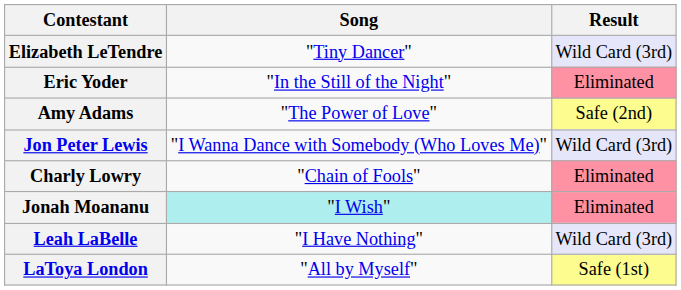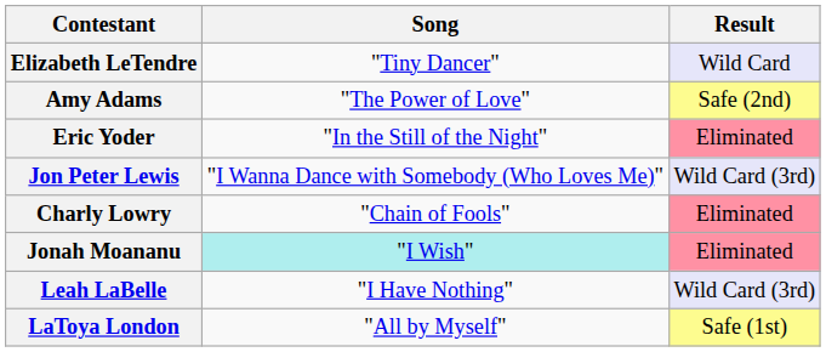 <table class="wikitable" style="text-align:center; line-height:20px;">
 <tr>
 <th scope="col">Contestant</th>
 <th scope="col">Song</th>
 <th scope="col">Result</th>
 </tr>
 <tr>
 <th scope="row">Elizabeth LeTendre</th>
 <td>"<a href='#'>Tiny Dancer</a>"</td>
-<td bgcolor="E6E6FA">Wild Card (3rd)</td>
+<td bgcolor="E6E6FA">Wild Card</td>
+</tr>
+<tr>
+<th scope="row">Amy Adams</th>
+<td>"<a href='#'>The Power of Love</a>"</td>
+<td style="background:#fdfc8f;">Safe (2nd)</td>
 </tr>
 <tr>
 <th scope="row">Eric Yoder</th>
 <td>"<a href='#'>In the Still of the Night</a>"</td>
 <td bgcolor="FF91A4">Eliminated</td>
-</tr>
-<tr>
-<th scope="row">Amy Adams</th>
-<td>"<a href='#'>The Power of Love</a>"</td>
-<td style="background:#fdfc8f;">Safe (2nd)</td>
 </tr>
 <tr>
 <th scope="row"><a href='#'>Jon Peter Lewis</a></th>
 <td>"<a href='#'>I Wanna Dance with Somebody (Who Loves Me)</a>"</td>
 <td bgcolor="E6E6FA">Wild Card (3rd)</td>
 </tr>
 <tr>
 <th scope="row">Charly Lowry</th>
 <td>"<a href='#'>Chain of Fools</a>"</td>
 <td bgcolor="FF91A4">Eliminated</td>
 </tr>
 <tr>
 <th scope="row">Jonah Moananu</th>
 <td style="background: paleturquoise;">"<a href='#'>I Wish</a>"</td>
 <td bgcolor="FF91A4">Eliminated</td>
 </tr>
 <tr>
 <th scope="row"><a href='#'>Leah LaBelle</a></th>
 <td>"<a href='#'>I Have Nothing</a>"</td>
 <td bgcolor="E6E6FA">Wild Card (3rd)</td>
 </tr>
 <tr>
 <th scope="row"><a href='#'>LaToya London</a></th>
 <td>"<a href='#'>All by Myself</a>"</td>
 <td style="background:#fdfc8f;">Safe (1st)</td>
 </tr>
 </table>
